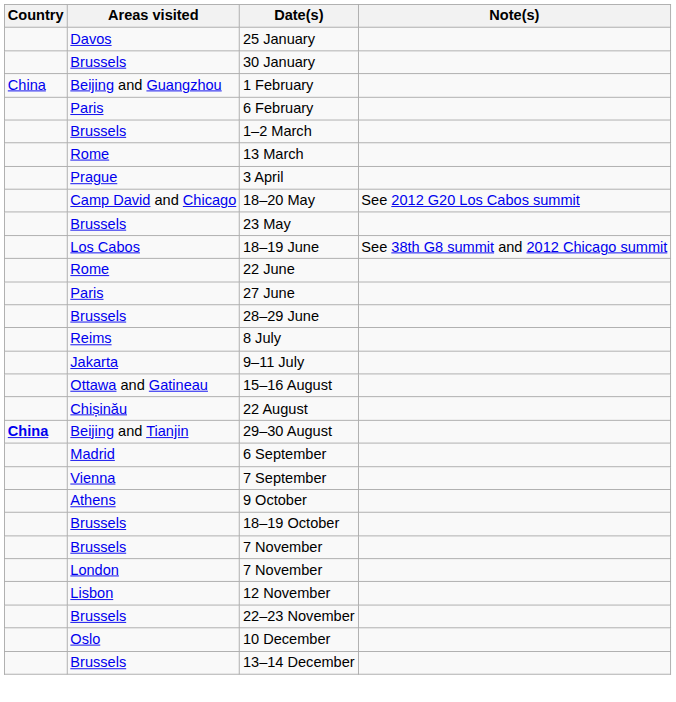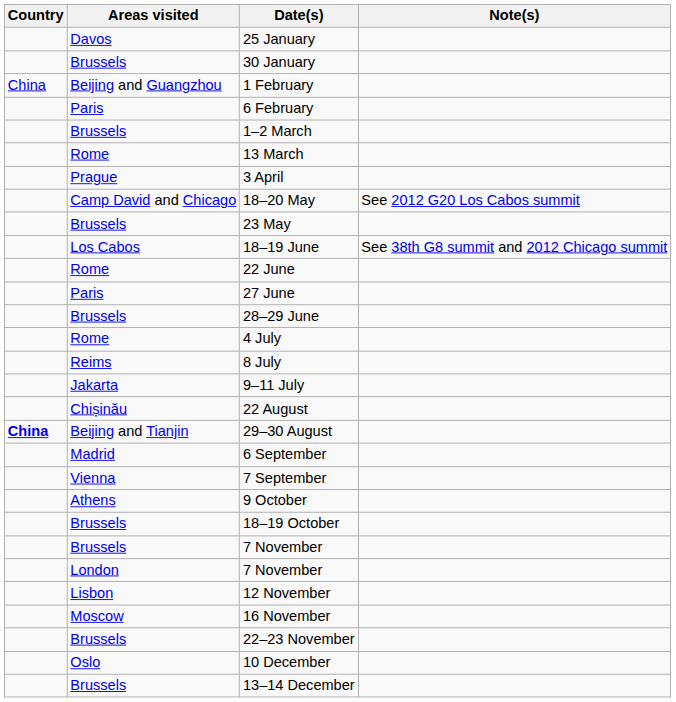 <table class="wikitable">
 <tr>
 <th scope=col>Country</th>
 <th scope=col>Areas visited</th>
 <th scope=col>Date(s)</th>
 <th scope=col>Note(s)</th>
 </tr>
 <tr>
 <td></td>
 <td><a href='#'>Davos</a></td>
 <td>25 January</td>
 <td></td>
 </tr>
 <tr>
 <td></td>
 <td><a href='#'>Brussels</a></td>
 <td>30 January</td>
 <td></td>
 </tr>
 <tr>
 <td> <a href='#'>China</a></td>
 <td><a href='#'>Beijing</a> and <a href='#'>Guangzhou</a></td>
 <td>1 February</td>
 <td></td>
 </tr>
 <tr>
 <td></td>
 <td><a href='#'>Paris</a></td>
 <td>6 February</td>
 <td></td>
 </tr>
 <tr>
 <td></td>
 <td><a href='#'>Brussels</a></td>
 <td>1–2 March</td>
 <td></td>
 </tr>
 <tr>
 <td></td>
 <td><a href='#'>Rome</a></td>
 <td>13 March</td>
 <td></td>
 </tr>
 <tr>
 <td></td>
 <td><a href='#'>Prague</a></td>
 <td>3 April</td>
 <td></td>
 </tr>
 <tr>
 <td></td>
 <td><a href='#'>Camp David</a> and <a href='#'>Chicago</a></td>
 <td>18–20 May</td>
 <td>See <a href='#'>2012 G20 Los Cabos summit</a></td>
 </tr>
 <tr>
 <td></td>
 <td><a href='#'>Brussels</a></td>
 <td>23 May</td>
 <td></td>
 </tr>
 <tr>
 <td></td>
 <td><a href='#'>Los Cabos</a></td>
 <td>18–19 June</td>
 <td>See <a href='#'>38th G8 summit</a> and <a href='#'>2012 Chicago summit</a></td>
 </tr>
 <tr>
 <td></td>
 <td><a href='#'>Rome</a></td>
 <td>22 June</td>
 <td></td>
 </tr>
 <tr>
 <td></td>
 <td><a href='#'>Paris</a></td>
 <td>27 June</td>
 <td></td>
 </tr>
 <tr>
 <td></td>
 <td><a href='#'>Brussels</a></td>
 <td>28–29 June</td>
 <td></td>
 </tr>
 <tr>
 <td></td>
+<td><a href='#'>Rome</a></td>
+<td>4 July</td>
+<td></td>
+</tr>
+<tr>
+<td></td>
 <td><a href='#'>Reims</a></td>
 <td>8 July</td>
 <td></td>
 </tr>
 <tr>
 <td></td>
 <td><a href='#'>Jakarta</a></td>
 <td>9–11 July</td>
-<td></td>
-</tr>
-<tr>
-<td></td>
-<td><a href='#'>Ottawa</a> and <a href='#'>Gatineau</a></td>
-<td>15–16 August</td>
 <td></td>
 </tr>
 <tr>
 <td></td>
 <td><a href='#'>Chișinău</a></td>
 <td>22 August</td>
 <td></td>
 </tr>
 <tr>
 <td><strong> <a href='#'>China</a></strong></td>
 <td><a href='#'>Beijing</a> and <a href='#'>Tianjin</a></td>
 <td>29–30 August</td>
 <td></td>
 </tr>
 <tr>
 <td></td>
 <td><a href='#'>Madrid</a></td>
 <td>6 September</td>
 <td></td>
 </tr>
 <tr>
 <td></td>
 <td><a href='#'>Vienna</a></td>
 <td>7 September</td>
 <td></td>
 </tr>
 <tr>
 <td></td>
 <td><a href='#'>Athens</a></td>
 <td>9 October</td>
 <td></td>
 </tr>
 <tr>
 <td></td>
 <td><a href='#'>Brussels</a></td>
 <td>18–19 October</td>
 <td></td>
 </tr>
 <tr>
 <td></td>
 <td><a href='#'>Brussels</a></td>
 <td>7 November</td>
 <td></td>
 </tr>
 <tr>
 <td></td>
 <td><a href='#'>London</a></td>
 <td>7 November</td>
 <td></td>
 </tr>
 <tr>
 <td></td>
 <td><a href='#'>Lisbon</a></td>
 <td>12 November</td>
 <td></td>
 </tr>
 <tr>
 <td></td>
+<td><a href='#'>Moscow</a></td>
+<td>16 November</td>
+<td></td>
+</tr>
+<tr>
+<td></td>
 <td><a href='#'>Brussels</a></td>
 <td>22–23 November</td>
 <td></td>
 </tr>
 <tr>
 <td></td>
 <td><a href='#'>Oslo</a></td>
 <td>10 December</td>
 <td></td>
 </tr>
 <tr>
 <td></td>
 <td><a href='#'>Brussels</a></td>
 <td>13–14 December</td>
 <td></td>
 </tr>
 </table>
